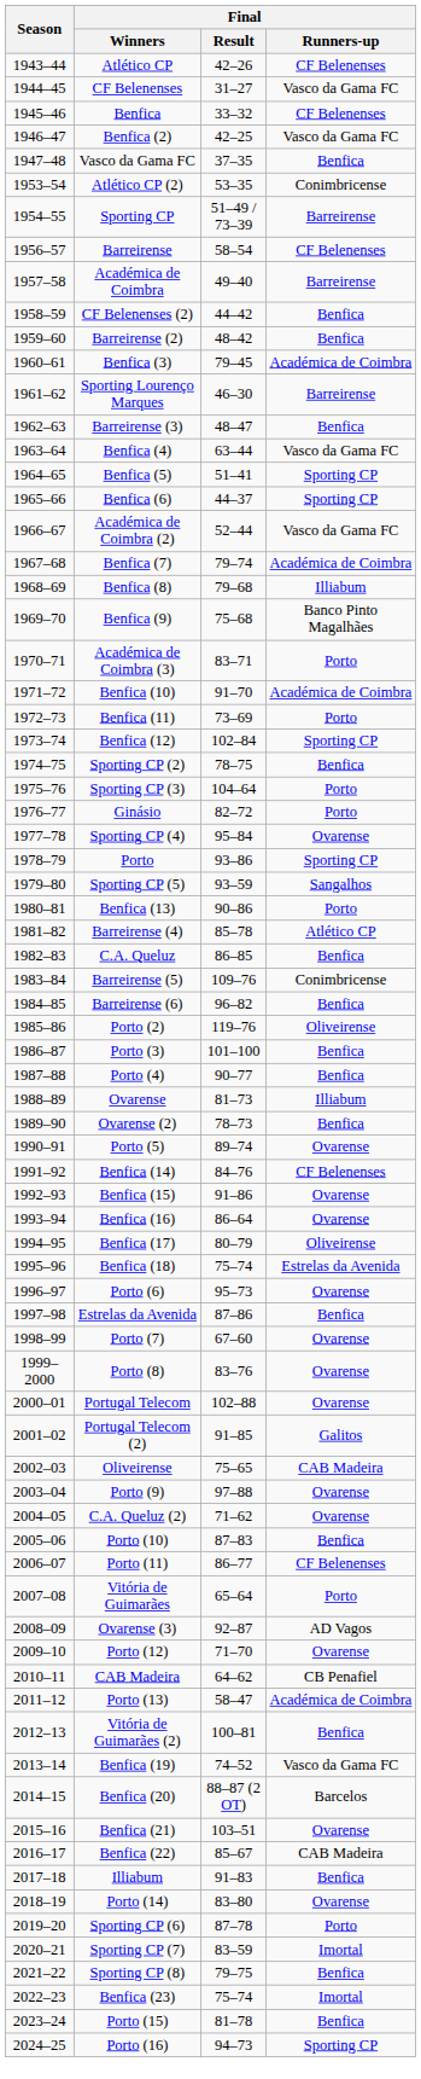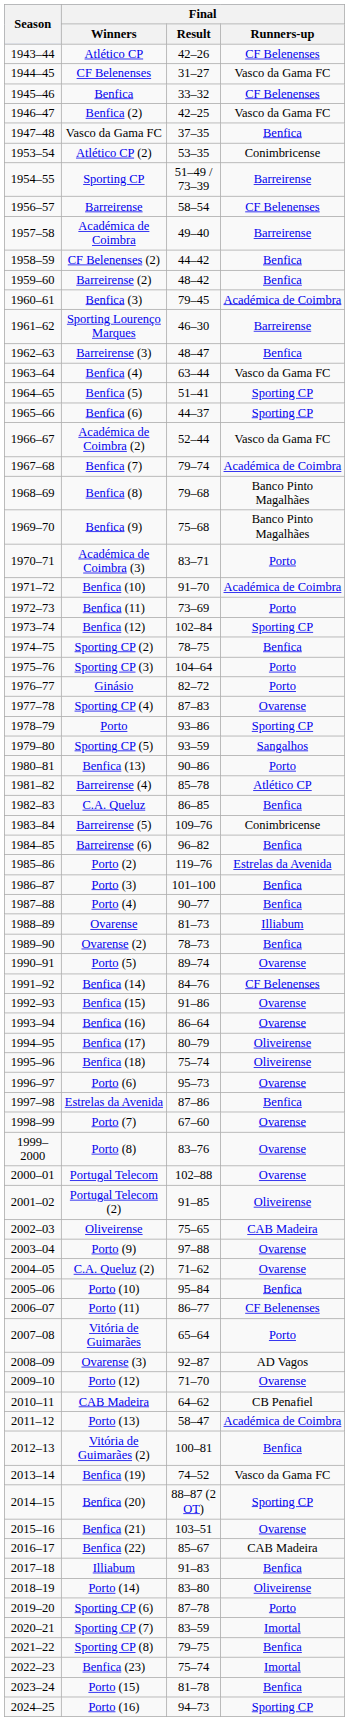 <table class=wikitable width=70%>
 <tr bgcolor=#C1D8FF>
 <th rowspan=2 width=5%>Season</th>
 <th colspan=3>Final</th>
 </tr>
 <tr bgcolor=#EFEFEF>
 <th width=15%>Winners</th>
 <th width=5%>Result</th>
 <th width=15%>Runners-up</th>
 </tr>
 <tr align=center>
 <td>1943–44</td>
 <td><a href='#'>Atlético CP</a></td>
 <td>42–26</td>
 <td><a href='#'>CF Belenenses</a></td>
 </tr>
 <tr align=center>
 <td>1944–45</td>
 <td><a href='#'>CF Belenenses</a></td>
 <td>31–27</td>
 <td>Vasco da Gama FC</td>
 </tr>
 <tr align=center>
 <td>1945–46</td>
 <td><a href='#'>Benfica</a></td>
 <td>33–32</td>
 <td><a href='#'>CF Belenenses</a></td>
 </tr>
 <tr align=center>
 <td>1946–47</td>
 <td><a href='#'>Benfica</a> (2)</td>
 <td>42–25</td>
 <td>Vasco da Gama FC</td>
 </tr>
 <tr align=center>
 <td>1947–48</td>
 <td>Vasco da Gama FC</td>
 <td>37–35</td>
 <td><a href='#'>Benfica</a></td>
 </tr>
 <tr align=center>
 <td>1953–54</td>
 <td><a href='#'>Atlético CP</a> (2)</td>
 <td>53–35</td>
 <td>Conimbricense</td>
 </tr>
 <tr align=center>
 <td>1954–55</td>
 <td><a href='#'>Sporting CP</a></td>
 <td>51–49 / 73–39</td>
 <td><a href='#'>Barreirense</a></td>
 </tr>
 <tr align=center>
 <td>1956–57</td>
 <td><a href='#'>Barreirense</a></td>
 <td>58–54</td>
 <td><a href='#'>CF Belenenses</a></td>
 </tr>
 <tr align=center>
 <td>1957–58</td>
 <td><a href='#'>Académica de Coimbra</a></td>
 <td>49–40</td>
 <td><a href='#'>Barreirense</a></td>
 </tr>
 <tr align=center>
 <td>1958–59</td>
 <td><a href='#'>CF Belenenses</a> (2)</td>
 <td>44–42</td>
 <td><a href='#'>Benfica</a></td>
 </tr>
 <tr align=center>
 <td>1959–60</td>
 <td><a href='#'>Barreirense</a> (2)</td>
 <td>48–42</td>
 <td><a href='#'>Benfica</a></td>
 </tr>
 <tr align=center>
 <td>1960–61</td>
 <td><a href='#'>Benfica</a> (3)</td>
 <td>79–45</td>
 <td><a href='#'>Académica de Coimbra</a></td>
 </tr>
 <tr align=center>
 <td>1961–62</td>
 <td><a href='#'>Sporting Lourenço Marques</a></td>
 <td>46–30</td>
 <td><a href='#'>Barreirense</a></td>
 </tr>
 <tr align=center>
 <td>1962–63</td>
 <td><a href='#'>Barreirense</a> (3)</td>
 <td>48–47</td>
 <td><a href='#'>Benfica</a></td>
 </tr>
 <tr align=center>
 <td>1963–64</td>
 <td><a href='#'>Benfica</a> (4)</td>
 <td>63–44</td>
 <td>Vasco da Gama FC</td>
 </tr>
 <tr align=center>
 <td>1964–65</td>
 <td><a href='#'>Benfica</a> (5)</td>
 <td>51–41</td>
 <td><a href='#'>Sporting CP</a></td>
 </tr>
 <tr align=center>
 <td>1965–66</td>
 <td><a href='#'>Benfica</a> (6)</td>
 <td>44–37</td>
 <td><a href='#'>Sporting CP</a></td>
 </tr>
 <tr align=center>
 <td>1966–67</td>
 <td><a href='#'>Académica de Coimbra</a> (2)</td>
 <td>52–44</td>
 <td>Vasco da Gama FC</td>
 </tr>
 <tr align=center>
 <td>1967–68</td>
 <td><a href='#'>Benfica</a> (7)</td>
 <td>79–74</td>
 <td><a href='#'>Académica de Coimbra</a></td>
 </tr>
 <tr align=center>
 <td>1968–69</td>
 <td><a href='#'>Benfica</a> (8)</td>
 <td>79–68</td>
-<td><a href='#'>Illiabum</a></td>
+<td>Banco Pinto Magalhães</td>
 </tr>
 <tr align=center>
 <td>1969–70</td>
 <td><a href='#'>Benfica</a> (9)</td>
 <td>75–68</td>
 <td>Banco Pinto Magalhães</td>
 </tr>
 <tr align=center>
 <td>1970–71</td>
 <td><a href='#'>Académica de Coimbra</a> (3)</td>
 <td>83–71</td>
 <td><a href='#'>Porto</a></td>
 </tr>
 <tr align=center>
 <td>1971–72</td>
 <td><a href='#'>Benfica</a> (10)</td>
 <td>91–70</td>
 <td><a href='#'>Académica de Coimbra</a></td>
 </tr>
 <tr align=center>
 <td>1972–73</td>
 <td><a href='#'>Benfica</a> (11)</td>
 <td>73–69</td>
 <td><a href='#'>Porto</a></td>
 </tr>
 <tr align=center>
 <td>1973–74</td>
 <td><a href='#'>Benfica</a> (12)</td>
 <td>102–84</td>
 <td><a href='#'>Sporting CP</a></td>
 </tr>
 <tr align=center>
 <td>1974–75</td>
 <td><a href='#'>Sporting CP</a> (2)</td>
 <td>78–75</td>
 <td><a href='#'>Benfica</a></td>
 </tr>
 <tr align=center>
 <td>1975–76</td>
 <td><a href='#'>Sporting CP</a> (3)</td>
 <td>104–64</td>
 <td><a href='#'>Porto</a></td>
 </tr>
 <tr align=center>
 <td>1976–77</td>
 <td><a href='#'>Ginásio</a></td>
 <td>82–72</td>
 <td><a href='#'>Porto</a></td>
 </tr>
 <tr align=center>
 <td>1977–78</td>
 <td><a href='#'>Sporting CP</a> (4)</td>
-<td>95–84</td>
+<td>87–83</td>
 <td><a href='#'>Ovarense</a></td>
 </tr>
 <tr align=center>
 <td>1978–79</td>
 <td><a href='#'>Porto</a></td>
 <td>93–86</td>
 <td><a href='#'>Sporting CP</a></td>
 </tr>
 <tr align=center>
 <td>1979–80</td>
 <td><a href='#'>Sporting CP</a> (5)</td>
 <td>93–59</td>
 <td><a href='#'>Sangalhos</a></td>
 </tr>
 <tr align=center>
 <td>1980–81</td>
 <td><a href='#'>Benfica</a> (13)</td>
 <td>90–86</td>
 <td><a href='#'>Porto</a></td>
 </tr>
 <tr align=center>
 <td>1981–82</td>
 <td><a href='#'>Barreirense</a> (4)</td>
 <td>85–78</td>
 <td><a href='#'>Atlético CP</a></td>
 </tr>
 <tr align=center>
 <td>1982–83</td>
 <td><a href='#'>C.A. Queluz</a></td>
 <td>86–85</td>
 <td><a href='#'>Benfica</a></td>
 </tr>
 <tr align=center>
 <td>1983–84</td>
 <td><a href='#'>Barreirense</a> (5)</td>
 <td>109–76</td>
 <td>Conimbricense</td>
 </tr>
 <tr align=center>
 <td>1984–85</td>
 <td><a href='#'>Barreirense</a> (6)</td>
 <td>96–82</td>
 <td><a href='#'>Benfica</a></td>
 </tr>
 <tr align=center>
 <td>1985–86</td>
 <td><a href='#'>Porto</a> (2)</td>
 <td>119–76</td>
-<td><a href='#'>Oliveirense</a></td>
+<td><a href='#'>Estrelas da Avenida</a></td>
 </tr>
 <tr align=center>
 <td>1986–87</td>
 <td><a href='#'>Porto</a> (3)</td>
 <td>101–100</td>
 <td><a href='#'>Benfica</a></td>
 </tr>
 <tr align=center>
 <td>1987–88</td>
 <td><a href='#'>Porto</a> (4)</td>
 <td>90–77</td>
 <td><a href='#'>Benfica</a></td>
 </tr>
 <tr align=center>
 <td>1988–89</td>
 <td><a href='#'>Ovarense</a></td>
 <td>81–73</td>
 <td><a href='#'>Illiabum</a></td>
 </tr>
 <tr align=center>
 <td>1989–90</td>
 <td><a href='#'>Ovarense</a> (2)</td>
 <td>78–73</td>
 <td><a href='#'>Benfica</a></td>
 </tr>
 <tr align=center>
 <td>1990–91</td>
 <td><a href='#'>Porto</a> (5)</td>
 <td>89–74</td>
 <td><a href='#'>Ovarense</a></td>
 </tr>
 <tr align=center>
 <td>1991–92</td>
 <td><a href='#'>Benfica</a> (14)</td>
 <td>84–76</td>
 <td><a href='#'>CF Belenenses</a></td>
 </tr>
 <tr align=center>
 <td>1992–93</td>
 <td><a href='#'>Benfica</a> (15)</td>
 <td>91–86</td>
 <td><a href='#'>Ovarense</a></td>
 </tr>
 <tr align=center>
 <td>1993–94</td>
 <td><a href='#'>Benfica</a> (16)</td>
 <td>86–64</td>
 <td><a href='#'>Ovarense</a></td>
 </tr>
 <tr align=center>
 <td>1994–95</td>
 <td><a href='#'>Benfica</a> (17)</td>
 <td>80–79</td>
 <td><a href='#'>Oliveirense</a></td>
 </tr>
 <tr align=center>
 <td>1995–96</td>
 <td><a href='#'>Benfica</a> (18)</td>
 <td>75–74</td>
-<td><a href='#'>Estrelas da Avenida</a></td>
+<td><a href='#'>Oliveirense</a></td>
 </tr>
 <tr align=center>
 <td>1996–97</td>
 <td><a href='#'>Porto</a> (6)</td>
 <td>95–73</td>
 <td><a href='#'>Ovarense</a></td>
 </tr>
 <tr align=center>
 <td>1997–98</td>
 <td><a href='#'>Estrelas da Avenida</a></td>
 <td>87–86</td>
 <td><a href='#'>Benfica</a></td>
 </tr>
 <tr align=center>
 <td>1998–99</td>
 <td><a href='#'>Porto</a> (7)</td>
 <td>67–60</td>
 <td><a href='#'>Ovarense</a></td>
 </tr>
 <tr align=center>
 <td>1999–2000</td>
 <td><a href='#'>Porto</a> (8)</td>
 <td>83–76</td>
 <td><a href='#'>Ovarense</a></td>
 </tr>
 <tr align=center>
 <td>2000–01</td>
 <td><a href='#'>Portugal Telecom</a></td>
 <td>102–88</td>
 <td><a href='#'>Ovarense</a></td>
 </tr>
 <tr align=center>
 <td>2001–02</td>
 <td><a href='#'>Portugal Telecom</a> (2)</td>
 <td>91–85</td>
-<td><a href='#'>Galitos</a></td>
+<td><a href='#'>Oliveirense</a></td>
 </tr>
 <tr align=center>
 <td 2002–2003>2002–03</td>
 <td><a href='#'>Oliveirense</a></td>
 <td>75–65</td>
 <td><a href='#'>CAB Madeira</a></td>
 </tr>
 <tr align=center>
 <td>2003–04</td>
 <td><a href='#'>Porto</a> (9)</td>
 <td>97–88</td>
 <td><a href='#'>Ovarense</a></td>
 </tr>
 <tr align=center>
 <td>2004–05</td>
 <td><a href='#'>C.A. Queluz</a> (2)</td>
 <td>71–62</td>
 <td><a href='#'>Ovarense</a></td>
 </tr>
 <tr align=center>
 <td>2005–06</td>
 <td><a href='#'>Porto</a> (10)</td>
-<td>87–83</td>
+<td>95–84</td>
 <td><a href='#'>Benfica</a></td>
 </tr>
 <tr align=center>
 <td>2006–07</td>
 <td><a href='#'>Porto</a> (11)</td>
 <td>86–77</td>
 <td><a href='#'>CF Belenenses</a></td>
 </tr>
 <tr align=center>
 <td>2007–08</td>
 <td><a href='#'>Vitória de Guimarães</a></td>
 <td>65–64</td>
 <td><a href='#'>Porto</a></td>
 </tr>
 <tr align=center>
 <td>2008–09</td>
 <td><a href='#'>Ovarense</a> (3)</td>
 <td>92–87</td>
 <td>AD Vagos</td>
 </tr>
 <tr align=center>
 <td>2009–10</td>
 <td><a href='#'>Porto</a> (12)</td>
 <td>71–70</td>
 <td><a href='#'>Ovarense</a></td>
 </tr>
 <tr align=center>
 <td>2010–11</td>
 <td><a href='#'>CAB Madeira</a></td>
 <td>64–62</td>
 <td>CB Penafiel</td>
 </tr>
 <tr align=center>
 <td>2011–12</td>
 <td><a href='#'>Porto</a> (13)</td>
 <td>58–47</td>
 <td><a href='#'>Académica de Coimbra</a></td>
 </tr>
 <tr align=center>
 <td>2012–13</td>
 <td><a href='#'>Vitória de Guimarães</a> (2)</td>
 <td>100–81</td>
 <td><a href='#'>Benfica</a></td>
 </tr>
 <tr align=center>
 <td>2013–14</td>
 <td><a href='#'>Benfica</a> (19)</td>
 <td>74–52</td>
 <td>Vasco da Gama FC</td>
 </tr>
 <tr align=center>
 <td>2014–15</td>
 <td><a href='#'>Benfica</a> (20)</td>
 <td>88–87 (2 <a href='#'>OT</a>)</td>
-<td>Barcelos</td>
+<td><a href='#'>Sporting CP</a></td>
 </tr>
 <tr align=center>
 <td>2015–16</td>
 <td><a href='#'>Benfica</a> (21)</td>
 <td>103–51</td>
 <td><a href='#'>Ovarense</a></td>
 </tr>
 <tr align=center>
 <td>2016–17</td>
 <td><a href='#'>Benfica</a> (22)</td>
 <td>85–67</td>
 <td>CAB Madeira</td>
 </tr>
 <tr align=center>
 <td>2017–18</td>
 <td><a href='#'>Illiabum</a></td>
 <td>91–83</td>
 <td><a href='#'>Benfica</a></td>
 </tr>
 <tr align=center>
 <td>2018–19</td>
 <td><a href='#'>Porto</a> (14)</td>
 <td>83–80</td>
-<td><a href='#'>Ovarense</a></td>
+<td><a href='#'>Oliveirense</a></td>
 </tr>
 <tr align=center>
 <td>2019–20</td>
 <td><a href='#'>Sporting CP</a> (6)</td>
 <td>87–78</td>
 <td><a href='#'>Porto</a></td>
 </tr>
 <tr align=center>
 <td>2020–21</td>
 <td><a href='#'>Sporting CP</a> (7)</td>
 <td>83–59</td>
 <td><a href='#'>Imortal</a></td>
 </tr>
 <tr align=center>
 <td>2021–22</td>
 <td><a href='#'>Sporting CP</a> (8)</td>
 <td>79–75</td>
 <td><a href='#'>Benfica</a></td>
 </tr>
 <tr align=center>
 <td>2022–23</td>
 <td><a href='#'>Benfica</a> (23)</td>
 <td>75–74</td>
 <td><a href='#'>Imortal</a></td>
 </tr>
 <tr align=center>
 <td>2023–24</td>
 <td><a href='#'>Porto</a> (15)</td>
 <td>81–78</td>
 <td><a href='#'>Benfica</a></td>
 </tr>
 <tr align=center>
 <td>2024–25</td>
 <td><a href='#'>Porto</a> (16)</td>
 <td>94–73</td>
 <td><a href='#'>Sporting CP</a></td>
 </tr>
 </table>
